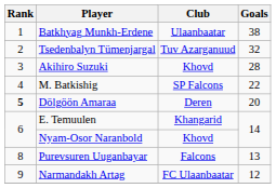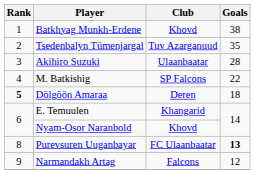 <table class="wikitable" style="text-align:center;">
 <tr>
 <th>Rank</th>
 <th>Player</th>
 <th>Club</th>
 <th>Goals</th>
 </tr>
 <tr>
 <td>1</td>
 <td align=left> <a href='#'>Batkhyag Munkh-Erdene</a></td>
-<td><a href='#'>Ulaanbaatar</a></td>
+<td><a href='#'>Khovd</a></td>
 <td>38</td>
 </tr>
 <tr>
 <td>2</td>
 <td align=left> <a href='#'>Tsedenbalyn Tümenjargal</a></td>
 <td><a href='#'>Tuv Azarganuud</a></td>
-<td>32</td>
+<td>35</td>
 </tr>
 <tr>
 <td>3</td>
 <td align=left> <a href='#'>Akihiro Suzuki</a></td>
-<td><a href='#'>Khovd</a></td>
+<td><a href='#'>Ulaanbaatar</a></td>
 <td>28</td>
 </tr>
 <tr>
 <td>4</td>
 <td align=left> M. Batkishig</td>
 <td><a href='#'>SP Falcons</a></td>
 <td>22</td>
 </tr>
 <tr>
 <td><strong>5</strong></td>
 <td align=left> <a href='#'>Dölgöön Amaraa</a></td>
 <td><a href='#'>Deren</a></td>
-<td>20</td>
+<td>18</td>
 </tr>
 <tr>
 <td rowspan="2">6</td>
 <td align=left> E. Temuulen</td>
 <td><a href='#'>Khangarid</a></td>
 <td rowspan="2">14</td>
 </tr>
 <tr>
 <td align=left> <a href='#'>Nyam-Osor Naranbold</a></td>
 <td><a href='#'>Khovd</a></td>
 </tr>
 <tr>
 <td>8</td>
 <td align=left> <a href='#'>Purevsuren Uuganbayar</a></td>
-<td><a href='#'>Falcons</a></td>
-<td>13</td>
+<td><a href='#'>FC Ulaanbaatar</a></td>
+<td><strong>13</strong></td>
 </tr>
 <tr>
 <td>9</td>
 <td align=left> <a href='#'>Narmandakh Artag</a></td>
-<td><a href='#'>FC Ulaanbaatar</a></td>
+<td><a href='#'>Falcons</a></td>
 <td>12</td>
 </tr>
 <tr>
 </tr>
 </table>
